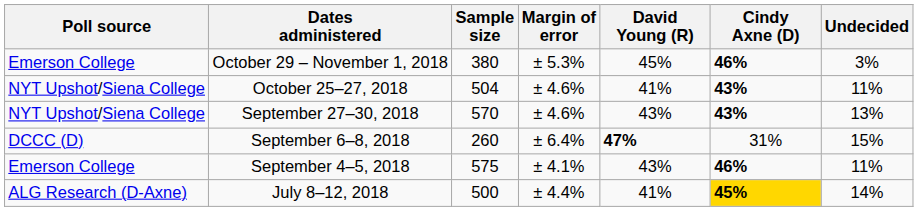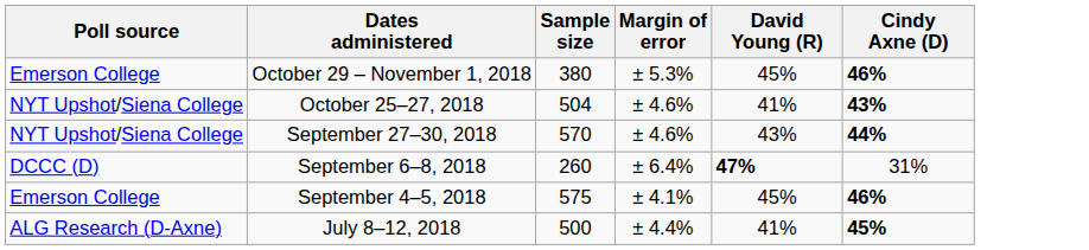 <table class="wikitable">
 <tr>
 <th>Poll source</th>
 <th>Dates<br>administered</th>
 <th>Sample<br>size</th>
 <th>Margin of<br>error</th>
 <th style="width:100px;">David<br>Young (R)</th>
 <th style="width:100px;">Cindy<br>Axne (D)</th>
-<th>Undecided</th>
 </tr>
 <tr>
 <td><a href='#'>Emerson College</a></td>
 <td align=center>October 29 – November 1, 2018</td>
 <td align=center>380</td>
 <td align=center>± 5.3%</td>
 <td align=center>45%</td>
 <td><strong>46%</strong></td>
-<td align=center>3%</td>
 </tr>
 <tr>
 <td><a href='#'>NYT Upshot</a>/<a href='#'>Siena College</a></td>
 <td align=center>October 25–27, 2018</td>
 <td align=center>504</td>
 <td align=center>± 4.6%</td>
 <td align=center>41%</td>
 <td><strong>43%</strong></td>
-<td align=center>11%</td>
 </tr>
 <tr>
 <td><a href='#'>NYT Upshot</a>/<a href='#'>Siena College</a></td>
 <td align=center>September 27–30, 2018</td>
 <td align=center>570</td>
 <td align=center>± 4.6%</td>
 <td align=center>43%</td>
-<td><strong>43%</strong></td>
-<td align=center>13%</td>
+<td><strong>44%</strong></td>
 </tr>
 <tr>
 <td><a href='#'>DCCC (D)</a></td>
 <td align=center>September 6–8, 2018</td>
 <td align=center>260</td>
 <td align=center>± 6.4%</td>
 <td><strong>47%</strong></td>
 <td align=center>31%</td>
-<td align=center>15%</td>
 </tr>
 <tr>
 <td><a href='#'>Emerson College</a></td>
 <td align=center>September 4–5, 2018</td>
 <td align=center>575</td>
 <td align=center>± 4.1%</td>
-<td align=center>43%</td>
+<td align=center>45%</td>
 <td><strong>46%</strong></td>
-<td align=center>11%</td>
 </tr>
 <tr>
 <td><a href='#'>ALG Research (D-Axne)</a></td>
 <td align=center>July 8–12, 2018</td>
 <td align=center>500</td>
 <td align=center>± 4.4%</td>
 <td align=center>41%</td>
-<td style="background: gold;"><strong>45%</strong></td>
-<td align=center>14%</td>
+<td><strong>45%</strong></td>
 </tr>
 </table>
